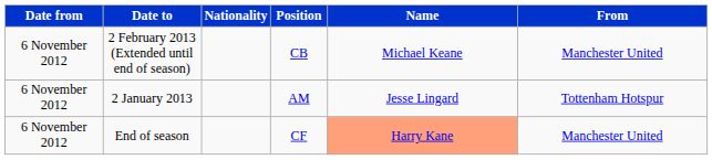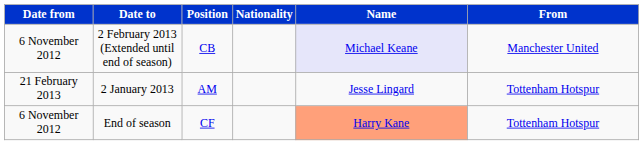 <table class="wikitable" style="text-align:center; font-size:90%">
 <tr>
 <th style="background:#03c; color:white; width:100px;">Date from</th>
 <th style="background:#03c; color:white; width:100px;">Date to</th>
+<th style="background:#03c; color:white; width:55px;">Position</th>
 <th style="background:#03c; color:white; width:55px;">Nationality</th>
-<th style="background:#03c; color:white; width:55px;">Position</th>
 <th style="background:#03c; color:white; width:200px;">Name</th>
 <th style="background:#03c; color:white; width:200px;">From</th>
 </tr>
 <tr>
 <td>6 November 2012</td>
 <td>2 February 2013 (Extended until end of season)</td>
+<td><a href='#'>CB</a></td>
 <td></td>
-<td><a href='#'>CB</a></td>
-<td><a href='#'>Michael Keane</a></td>
+<td style="background: lavender;"><a href='#'>Michael Keane</a></td>
 <td> <a href='#'>Manchester United</a></td>
 </tr>
 <tr>
-<td>6 November 2012</td>
+<td>21 February 2013</td>
 <td>2 January 2013</td>
+<td><a href='#'>AM</a></td>
 <td></td>
-<td><a href='#'>AM</a></td>
 <td><a href='#'>Jesse Lingard</a></td>
 <td> <a href='#'>Tottenham Hotspur</a></td>
 </tr>
 <tr>
 <td>6 November 2012</td>
 <td>End of season</td>
+<td><a href='#'>CF</a></td>
 <td></td>
-<td><a href='#'>CF</a></td>
 <td style="background: lightsalmon;"><a href='#'>Harry Kane</a></td>
-<td> <a href='#'>Manchester United</a></td>
+<td> <a href='#'>Tottenham Hotspur</a></td>
 </tr>
 </table>
